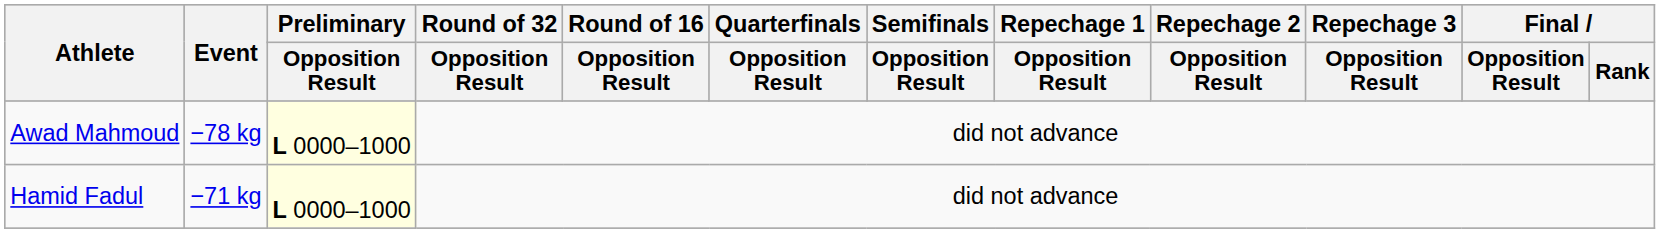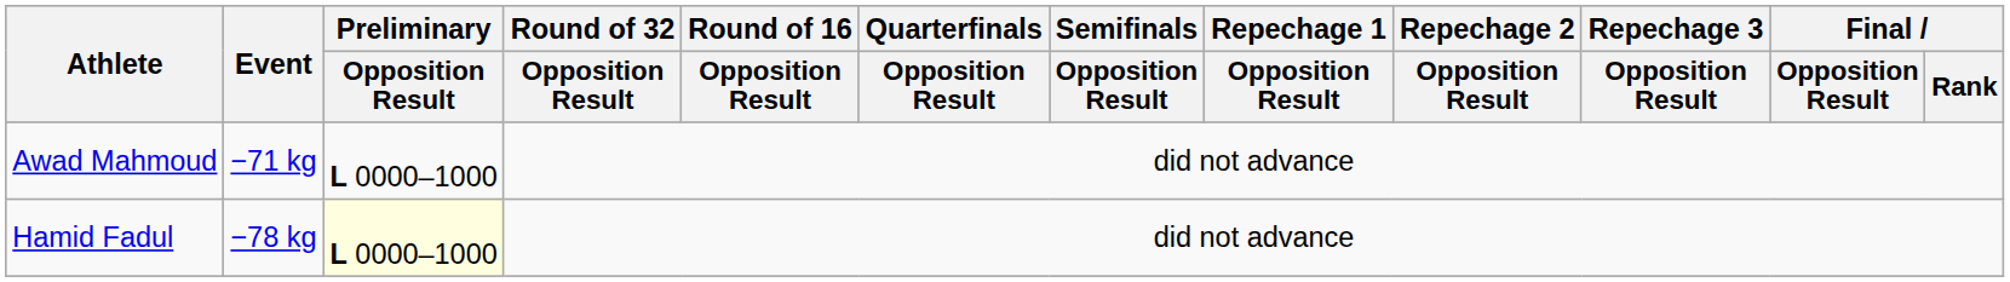 <table class="wikitable" style="font-size:90%">
 <tr>
 <th rowspan="2">Athlete</th>
 <th rowspan="2">Event</th>
 <th>Preliminary</th>
 <th>Round of 32</th>
 <th>Round of 16</th>
 <th>Quarterfinals</th>
 <th>Semifinals</th>
 <th>Repechage 1</th>
 <th>Repechage 2</th>
 <th>Repechage 3</th>
 <th colspan=2>Final / </th>
 </tr>
 <tr style="font-size:95%">
 <th>Opposition<br>Result</th>
 <th>Opposition<br>Result</th>
 <th>Opposition<br>Result</th>
 <th>Opposition<br>Result</th>
 <th>Opposition<br>Result</th>
 <th>Opposition<br>Result</th>
 <th>Opposition<br>Result</th>
 <th>Opposition<br>Result</th>
 <th>Opposition<br>Result</th>
 <th>Rank</th>
 </tr>
 <tr align=center>
 <td align=left><a href='#'>Awad Mahmoud</a></td>
+<td align=left><a href='#'>−71 kg</a></td>
+<td><br><strong>L</strong> 0000–1000</td>
+<td colspan=9>did not advance</td>
+</tr>
+<tr align=center>
+<td align=left><a href='#'>Hamid Fadul</a></td>
 <td align=left><a href='#'>−78 kg</a></td>
 <td style="background: lightyellow;"><br><strong>L</strong> 0000–1000</td>
 <td colspan=9>did not advance</td>
 </tr>
-<tr align=center>
-<td align=left><a href='#'>Hamid Fadul</a></td>
-<td align=left><a href='#'>−71 kg</a></td>
-<td style="background: lightyellow;"><br><strong>L</strong> 0000–1000</td>
-<td colspan=9>did not advance</td>
-</tr>
 </table>
